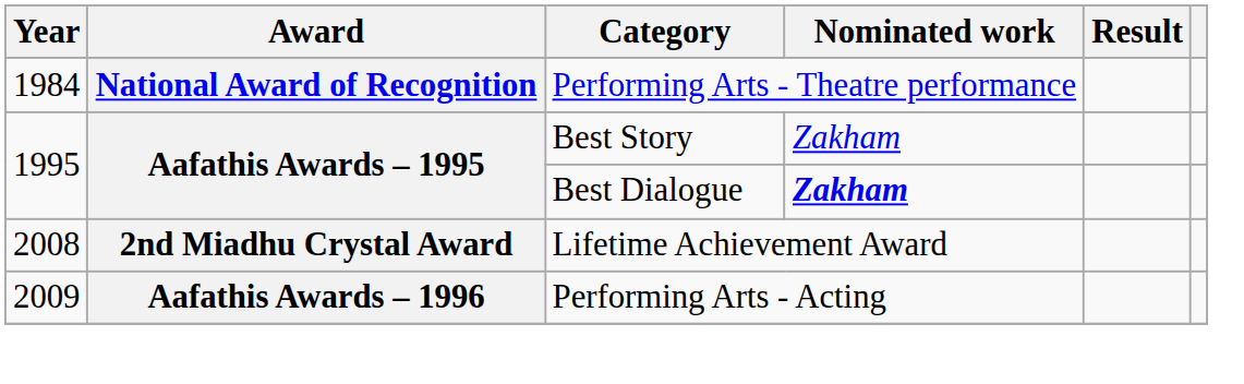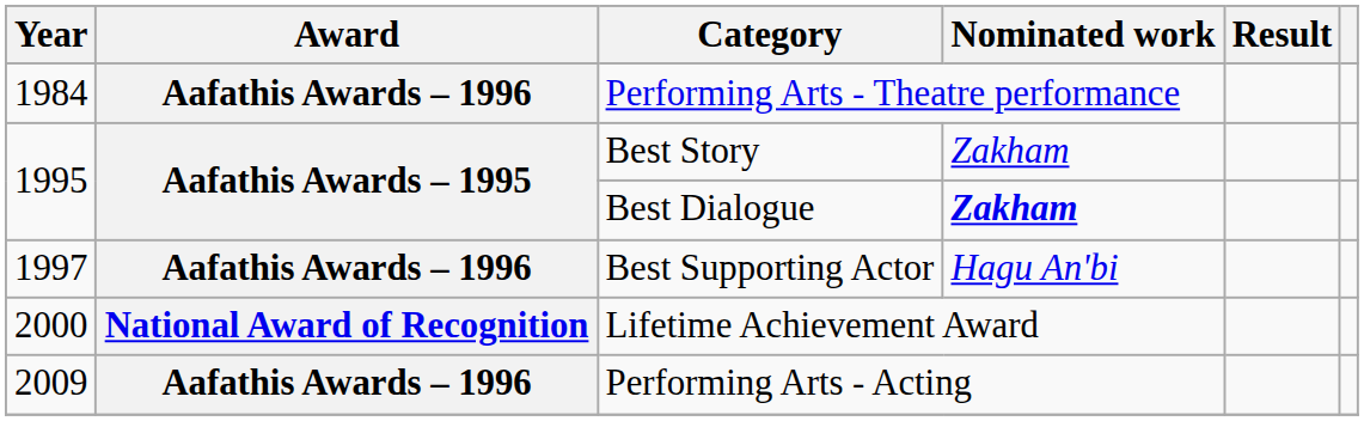 <table class="wikitable plainrowheaders sortable">
 <tr>
 <th scope="col">Year</th>
 <th scope="col">Award</th>
 <th scope="col">Category</th>
 <th scope="col">Nominated work</th>
 <th scope="col">Result</th>
 <th scope="col" class="unsortable"></th>
 </tr>
 <tr>
 <td>1984</td>
-<th scope="row"><a href='#'>National Award of Recognition</a></th>
+<th scope="row">Aafathis Awards – 1996</th>
 <td colspan="2"><a href='#'>Performing Arts - Theatre performance</a></td>
 <td></td>
 <td style="text-align:center;"></td>
 </tr>
 <tr>
 <td rowspan="2">1995</td>
 <th scope="row" rowspan="2">Aafathis Awards – 1995</th>
 <td>Best Story</td>
 <td><a href='#'><em>Zakham</em></a></td>
 <td></td>
 <td style="text-align:center;"></td>
 </tr>
 <tr>
 <td>Best Dialogue</td>
 <td><strong><a href='#'><em>Zakham</em></a></strong></td>
 <td></td>
 <td style="text-align:center;"></td>
 </tr>
 <tr>
-<td>2008</td>
-<th scope="row">2nd Miadhu Crystal Award</th>
+<td>1997</td>
+<th scope="row">Aafathis Awards – 1996</th>
+<td>Best Supporting Actor</td>
+<td><em><a href='#'>Hagu An'bi</a></em></td>
+<td></td>
+<td style="text-align:center;"></td>
+</tr>
+<tr>
+<td>2000</td>
+<th scope="row"><a href='#'>National Award of Recognition</a></th>
 <td colspan="2">Lifetime Achievement Award</td>
 <td></td>
 <td style="text-align:center;"></td>
 </tr>
 <tr>
 <td>2009</td>
 <th scope="row">Aafathis Awards – 1996</th>
 <td colspan="2">Performing Arts - Acting</td>
 <td></td>
 <td style="text-align:center;"></td>
 </tr>
 <tr>
 </tr>
 </table>
